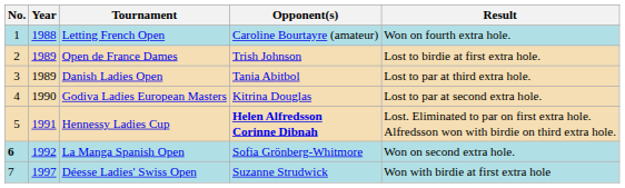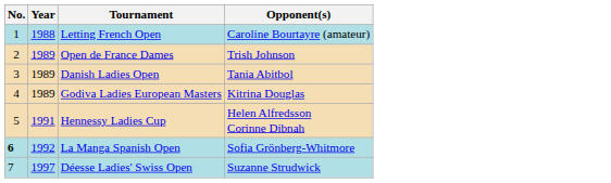 <table class="wikitable" style="font-size:95%;">
 <tr>
 <th>No.</th>
 <th>Year</th>
 <th>Tournament</th>
 <th>Opponent(s)</th>
-<th>Result</th>
 </tr>
 <tr style="background:#B0E0E6;">
 <td align=center>1</td>
 <td><a href='#'>1988</a></td>
 <td><a href='#'>Letting French Open</a></td>
 <td> <a href='#'>Caroline Bourtayre</a> (amateur)</td>
-<td>Won on fourth extra hole.</td>
 </tr>
 <tr style="background:#F5DEB3;">
 <td align=center>2</td>
 <td><a href='#'>1989</a></td>
 <td><a href='#'>Open de France Dames</a></td>
 <td> <a href='#'>Trish Johnson</a></td>
-<td>Lost to birdie at first extra hole.</td>
 </tr>
 <tr style="background:#F5DEB3;">
 <td align=center>3</td>
 <td>1989</td>
 <td><a href='#'>Danish Ladies Open</a></td>
 <td> <a href='#'>Tania Abitbol</a></td>
-<td>Lost to par at third extra hole.</td>
 </tr>
 <tr style="background:#F5DEB3;">
 <td align=center>4</td>
-<td>1990</td>
+<td>1989</td>
 <td><a href='#'>Godiva Ladies European Masters</a></td>
 <td> <a href='#'>Kitrina Douglas</a></td>
-<td>Lost to par at second extra hole.</td>
 </tr>
 <tr style="background:#F5DEB3;">
 <td align=center>5</td>
 <td><a href='#'>1991</a></td>
 <td><a href='#'>Hennessy Ladies Cup</a></td>
-<td><strong> <a href='#'>Helen Alfredsson</a><br> <a href='#'>Corinne Dibnah</a></strong></td>
-<td>Lost. Eliminated to par on first extra hole.<br>Alfredsson won with birdie on third extra hole.</td>
+<td> <a href='#'>Helen Alfredsson</a><br> <a href='#'>Corinne Dibnah</a></td>
 </tr>
 <tr style="background:#B0E0E6;">
 <td><strong>6</strong></td>
 <td><a href='#'>1992</a></td>
 <td><a href='#'>La Manga Spanish Open</a></td>
 <td> <a href='#'>Sofia Grönberg-Whitmore</a></td>
-<td>Won on second extra hole.</td>
 </tr>
 <tr style="background:#B0E0E6;">
 <td>7</td>
 <td><a href='#'>1997</a></td>
 <td><a href='#'>Déesse Ladies' Swiss Open</a></td>
 <td> <a href='#'>Suzanne Strudwick</a></td>
-<td>Won with birdie at first extra hole</td>
 </tr>
 </table>
